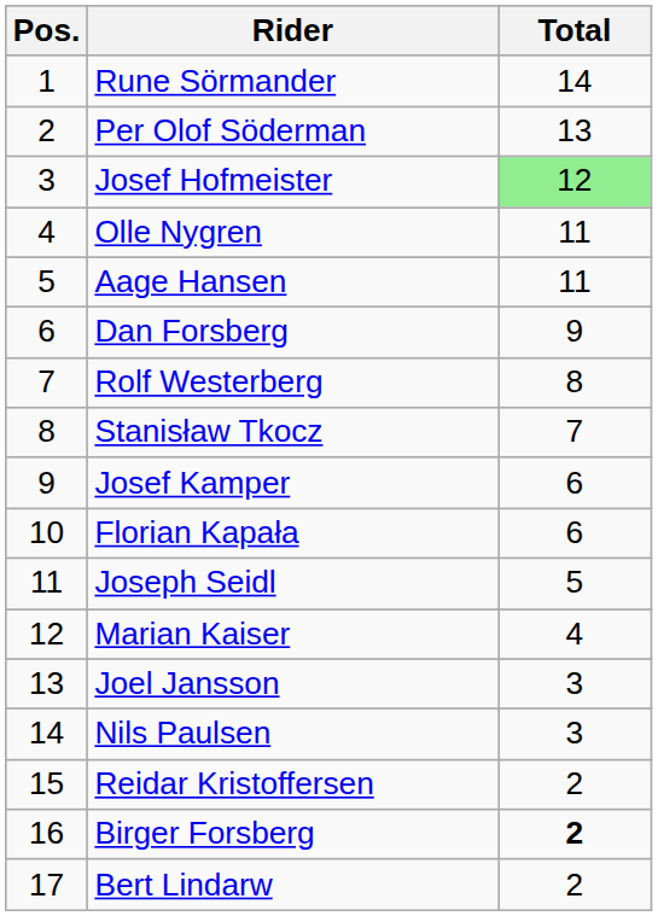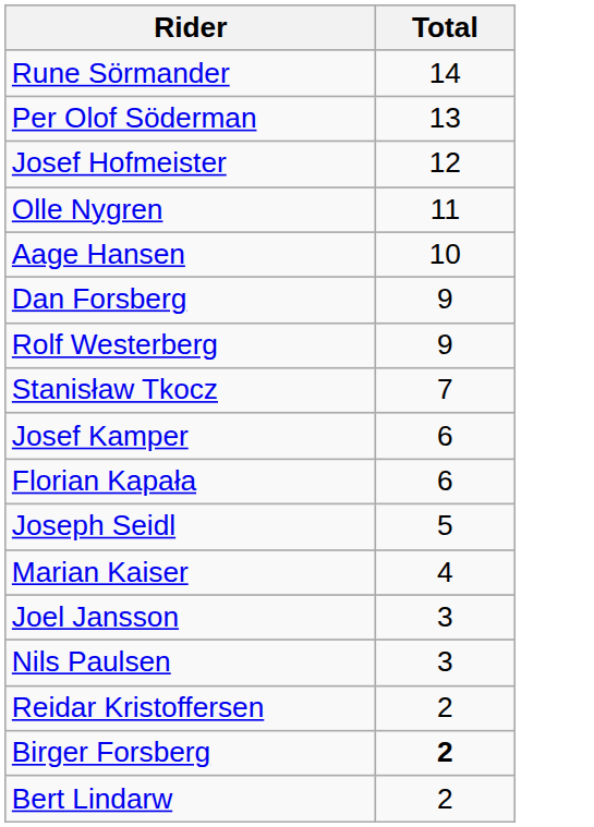 <table class=wikitable>
 <tr>
-<th width=25px>Pos.</th>
 <th style="width:200px;">Rider</th>
 <th width=70px>Total</th>
 </tr>
 <tr align=center >
-<td>1</td>
 <td align=left> <a href='#'>Rune Sörmander</a></td>
 <td>14</td>
 </tr>
 <tr align=center >
-<td>2</td>
 <td align=left> <a href='#'>Per Olof Söderman</a></td>
 <td>13</td>
 </tr>
 <tr align=center >
-<td>3</td>
 <td align=left> <a href='#'>Josef Hofmeister</a></td>
-<td style="background: lightgreen;">12</td>
+<td>12</td>
 </tr>
 <tr align=center >
-<td>4</td>
 <td align=left> <a href='#'>Olle Nygren</a></td>
 <td>11</td>
 </tr>
 <tr align=center >
-<td>5</td>
 <td align=left> <a href='#'>Aage Hansen</a></td>
-<td>11</td>
+<td>10</td>
 </tr>
 <tr align=center >
-<td>6</td>
 <td align=left>  <a href='#'>Dan Forsberg</a></td>
 <td>9</td>
 </tr>
 <tr align=center>
-<td>7</td>
 <td align=left> <a href='#'>Rolf Westerberg</a></td>
-<td>8</td>
+<td>9</td>
 </tr>
 <tr align=center>
-<td>8</td>
 <td align=left> <a href='#'>Stanisław Tkocz</a></td>
 <td>7</td>
 </tr>
 <tr align=center>
-<td>9</td>
 <td align=left> <a href='#'>Josef Kamper</a></td>
 <td>6</td>
 </tr>
 <tr align=center>
-<td>10</td>
 <td align=left> <a href='#'>Florian Kapała</a></td>
 <td>6</td>
 </tr>
 <tr align=center>
-<td>11</td>
 <td align=left> <a href='#'>Joseph Seidl</a></td>
 <td>5</td>
 </tr>
 <tr align=center>
-<td>12</td>
 <td align=left> <a href='#'>Marian Kaiser</a></td>
 <td>4</td>
 </tr>
 <tr align=center>
-<td>13</td>
 <td align=left> <a href='#'>Joel Jansson</a></td>
 <td>3</td>
 </tr>
 <tr align=center>
-<td>14</td>
 <td align=left> <a href='#'>Nils Paulsen</a></td>
 <td>3</td>
 </tr>
 <tr align=center>
-<td>15</td>
 <td align=left> <a href='#'>Reidar Kristoffersen</a></td>
 <td>2</td>
 </tr>
 <tr align=center>
-<td>16</td>
 <td align=left> <a href='#'>Birger Forsberg</a></td>
 <td><strong>2</strong></td>
 </tr>
 <tr align=center>
-<td>17</td>
 <td align=left> <a href='#'>Bert Lindarw</a></td>
 <td>2</td>
 </tr>
 </table>
